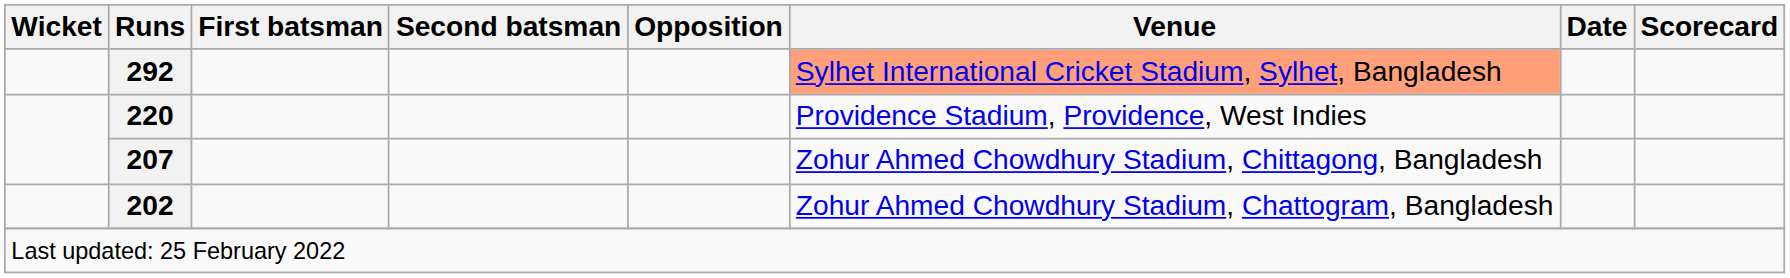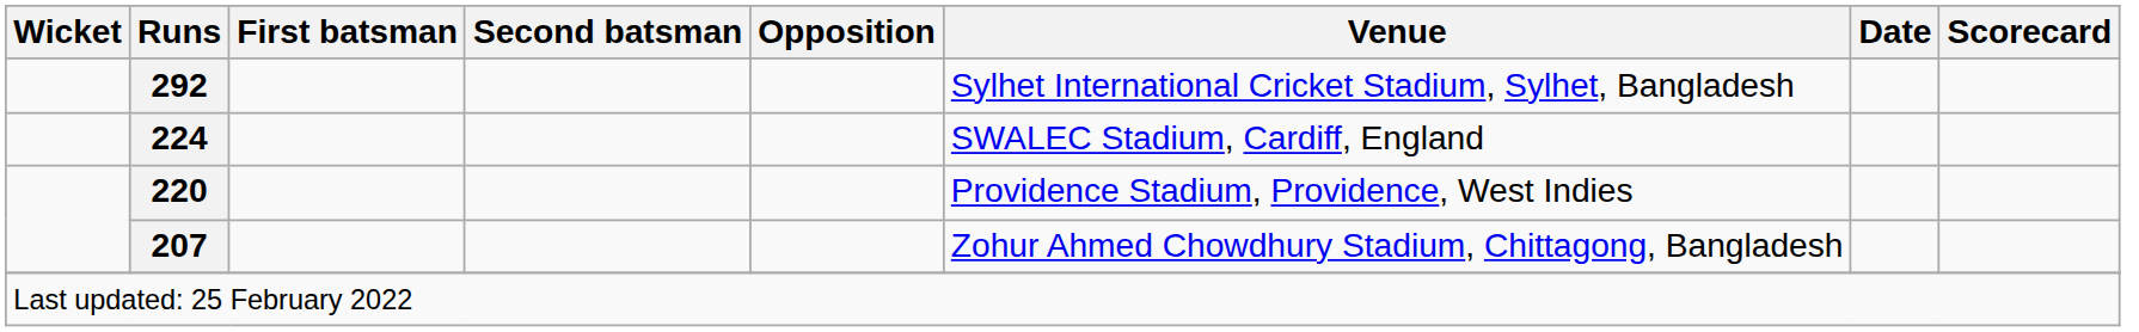 <table class="wikitable plainrowheaders sortable">
 <tr>
 <th scope=col>Wicket</th>
 <th scope=col>Runs</th>
 <th scope=col>First batsman</th>
 <th scope=col>Second batsman</th>
 <th scope=col>Opposition</th>
 <th scope=col>Venue</th>
 <th scope=col>Date</th>
 <th scope=col>Scorecard</th>
 </tr>
 <tr>
 <td align=center></td>
 <th scope=col style=text-align:center;>292</th>
 <td> </td>
 <td> </td>
 <td></td>
-<td style="background: lightsalmon;"><a href='#'>Sylhet International Cricket Stadium</a>, <a href='#'>Sylhet</a>, Bangladesh</td>
+<td><a href='#'>Sylhet International Cricket Stadium</a>, <a href='#'>Sylhet</a>, Bangladesh</td>
+<td></td>
+<td></td>
+</tr>
+<tr>
+<td align=center></td>
+<th scope=col style=text-align:center;>224</th>
+<td> </td>
+<td></td>
+<td></td>
+<td><a href='#'>SWALEC Stadium</a>, <a href='#'>Cardiff</a>, England</td>
 <td></td>
 <td></td>
 </tr>
 <tr>
 <td align=center rowspan=2></td>
 <th scope=col style=text-align:center;>220</th>
 <td></td>
 <td> </td>
 <td></td>
 <td><a href='#'>Providence Stadium</a>, <a href='#'>Providence</a>, West Indies</td>
 <td></td>
 <td></td>
 </tr>
 <tr>
 <th scope=col style=text-align:center;>207</th>
 <td> </td>
 <td></td>
 <td></td>
 <td><a href='#'>Zohur Ahmed Chowdhury Stadium</a>, <a href='#'>Chittagong</a>, Bangladesh</td>
 <td></td>
 <td></td>
 </tr>
 <tr>
-<td align=center></td>
-<th scope=col style=text-align:center;>202</th>
-<td> </td>
-<td> </td>
-<td></td>
-<td><a href='#'>Zohur Ahmed Chowdhury Stadium</a>, <a href='#'>Chattogram</a>, Bangladesh</td>
-<td> </td>
-<td></td>
-</tr>
-<tr>
 </tr>
 <tr class=sortbottom>
 <td colspan=8><small>Last updated: 25 February 2022</small></td>
 </tr>
 </table>
